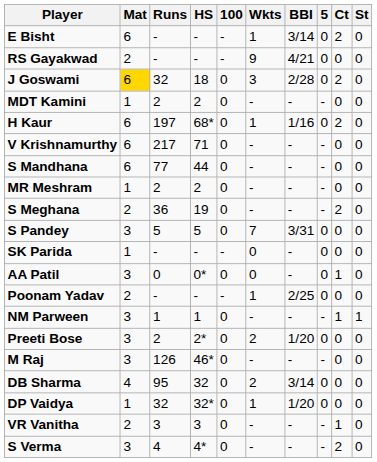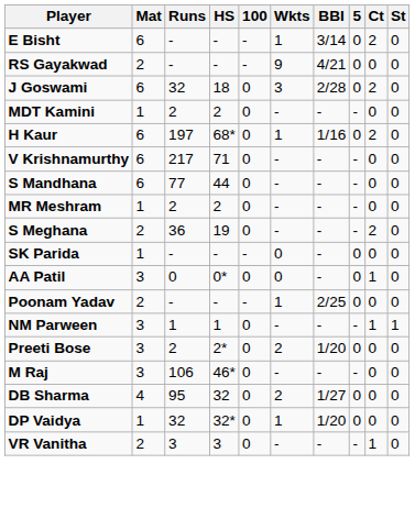 <table class="wikitable">
 <tr>
 <th>Player</th>
 <th>Mat</th>
 <th>Runs</th>
 <th>HS</th>
 <th>100</th>
 <th>Wkts</th>
 <th>BBI</th>
 <th>5</th>
 <th>Ct</th>
 <th>St</th>
 </tr>
 <tr>
 <td><strong>E Bisht</strong></td>
 <td>6</td>
 <td>-</td>
 <td>-</td>
 <td>-</td>
 <td>1</td>
 <td>3/14</td>
 <td>0</td>
 <td>2</td>
 <td>0</td>
 </tr>
 <tr>
 <td><strong>RS Gayakwad</strong></td>
 <td>2</td>
 <td>-</td>
 <td>-</td>
 <td>-</td>
 <td>9</td>
 <td>4/21</td>
 <td>0</td>
 <td>0</td>
 <td>0</td>
 </tr>
 <tr>
 <td><strong>J Goswami</strong></td>
-<td style="background: gold;">6</td>
+<td>6</td>
 <td>32</td>
 <td>18</td>
 <td>0</td>
 <td>3</td>
 <td>2/28</td>
 <td>0</td>
 <td>2</td>
 <td>0</td>
 </tr>
 <tr>
 <td><strong>MDT Kamini</strong></td>
 <td>1</td>
 <td>2</td>
 <td>2</td>
 <td>0</td>
 <td>-</td>
 <td>-</td>
 <td>-</td>
 <td>0</td>
 <td>0</td>
 </tr>
 <tr>
 <td><strong>H Kaur</strong></td>
 <td>6</td>
 <td>197</td>
 <td>68*</td>
 <td>0</td>
 <td>1</td>
 <td>1/16</td>
 <td>0</td>
 <td>2</td>
 <td>0</td>
 </tr>
 <tr>
 <td><strong>V Krishnamurthy</strong></td>
 <td>6</td>
 <td>217</td>
 <td>71</td>
 <td>0</td>
 <td>-</td>
 <td>-</td>
 <td>-</td>
 <td>0</td>
 <td>0</td>
 </tr>
 <tr>
 <td><strong>S Mandhana</strong></td>
 <td>6</td>
 <td>77</td>
 <td>44</td>
 <td>0</td>
 <td>-</td>
 <td>-</td>
 <td>-</td>
 <td>0</td>
 <td>0</td>
 </tr>
 <tr>
 <td><strong>MR Meshram</strong></td>
 <td>1</td>
 <td>2</td>
 <td>2</td>
 <td>0</td>
 <td>-</td>
 <td>-</td>
 <td>-</td>
 <td>0</td>
 <td>0</td>
 </tr>
 <tr>
 <td><strong>S Meghana</strong></td>
 <td>2</td>
 <td>36</td>
 <td>19</td>
 <td>0</td>
 <td>-</td>
 <td>-</td>
 <td>-</td>
 <td>2</td>
 <td>0</td>
 </tr>
 <tr>
-<td><strong>S Pandey</strong></td>
-<td>3</td>
-<td>5</td>
-<td>5</td>
-<td>0</td>
-<td>7</td>
-<td>3/31</td>
-<td>0</td>
-<td>0</td>
-<td>0</td>
-</tr>
-<tr>
 <td><strong>SK Parida</strong></td>
 <td>1</td>
 <td>-</td>
 <td>-</td>
 <td>-</td>
 <td>0</td>
 <td>-</td>
 <td>0</td>
 <td>0</td>
 <td>0</td>
 </tr>
 <tr>
 <td><strong>AA Patil</strong></td>
 <td>3</td>
 <td>0</td>
 <td>0*</td>
 <td>0</td>
 <td>0</td>
 <td>-</td>
 <td>0</td>
 <td>1</td>
 <td>0</td>
 </tr>
 <tr>
 <td><strong>Poonam Yadav</strong></td>
 <td>2</td>
 <td>-</td>
 <td>-</td>
 <td>-</td>
 <td>1</td>
 <td>2/25</td>
 <td>0</td>
 <td>0</td>
 <td>0</td>
 </tr>
 <tr>
 <td><strong>NM Parween</strong></td>
 <td>3</td>
 <td>1</td>
 <td>1</td>
 <td>0</td>
 <td>-</td>
 <td>-</td>
 <td>-</td>
 <td>1</td>
 <td>1</td>
 </tr>
 <tr>
 <td><strong>Preeti Bose</strong></td>
 <td>3</td>
 <td>2</td>
 <td>2*</td>
 <td>0</td>
 <td>2</td>
 <td>1/20</td>
 <td>0</td>
 <td>0</td>
 <td>0</td>
 </tr>
 <tr>
 <td><strong>M Raj</strong></td>
 <td>3</td>
-<td>126</td>
+<td>106</td>
 <td>46*</td>
 <td>0</td>
 <td>-</td>
 <td>-</td>
 <td>-</td>
 <td>0</td>
 <td>0</td>
 </tr>
 <tr>
 <td><strong>DB Sharma</strong></td>
 <td>4</td>
 <td>95</td>
 <td>32</td>
 <td>0</td>
 <td>2</td>
-<td>3/14</td>
+<td>1/27</td>
 <td>0</td>
 <td>0</td>
 <td>0</td>
 </tr>
 <tr>
 <td><strong>DP Vaidya</strong></td>
 <td>1</td>
 <td>32</td>
 <td>32*</td>
 <td>0</td>
 <td>1</td>
 <td>1/20</td>
 <td>0</td>
 <td>0</td>
 <td>0</td>
 </tr>
 <tr>
 <td><strong>VR Vanitha</strong></td>
 <td>2</td>
 <td>3</td>
 <td>3</td>
 <td>0</td>
 <td>-</td>
 <td>-</td>
 <td>-</td>
 <td>1</td>
 <td>0</td>
 </tr>
-<tr>
-<td><strong>S Verma</strong></td>
-<td>3</td>
-<td>4</td>
-<td>4*</td>
-<td>0</td>
-<td>-</td>
-<td>-</td>
-<td>-</td>
-<td>2</td>
-<td>0</td>
-</tr>
 </table>
